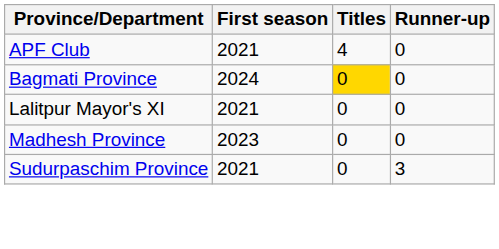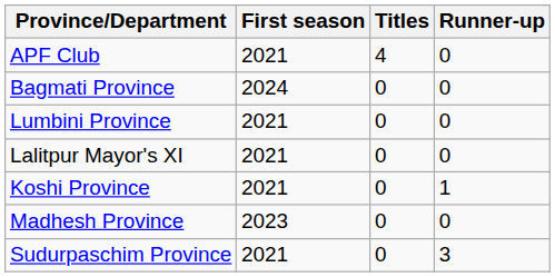 <table class="wikitable">
 <tr>
 <th>Province/Department</th>
 <th>First season</th>
 <th>Titles</th>
 <th>Runner-up</th>
 </tr>
 <tr>
 <td><a href='#'>APF Club</a></td>
 <td>2021</td>
 <td>4</td>
 <td>0</td>
 </tr>
 <tr>
 <td><a href='#'>Bagmati Province</a></td>
 <td>2024</td>
-<td style="background: gold;">0</td>
+<td>0</td>
+<td>0</td>
+</tr>
+<tr>
+<td><a href='#'>Lumbini Province</a></td>
+<td>2021</td>
+<td>0</td>
 <td>0</td>
 </tr>
 <tr>
 <td>Lalitpur Mayor's XI</td>
 <td>2021</td>
 <td>0</td>
 <td>0</td>
+</tr>
+<tr>
+<td><a href='#'>Koshi Province</a></td>
+<td>2021</td>
+<td>0</td>
+<td>1</td>
 </tr>
 <tr>
 <td><a href='#'>Madhesh Province</a></td>
 <td>2023</td>
 <td>0</td>
 <td>0</td>
 </tr>
 <tr>
 <td><a href='#'>Sudurpaschim Province</a></td>
 <td>2021</td>
 <td>0</td>
 <td>3</td>
 </tr>
 </table>
